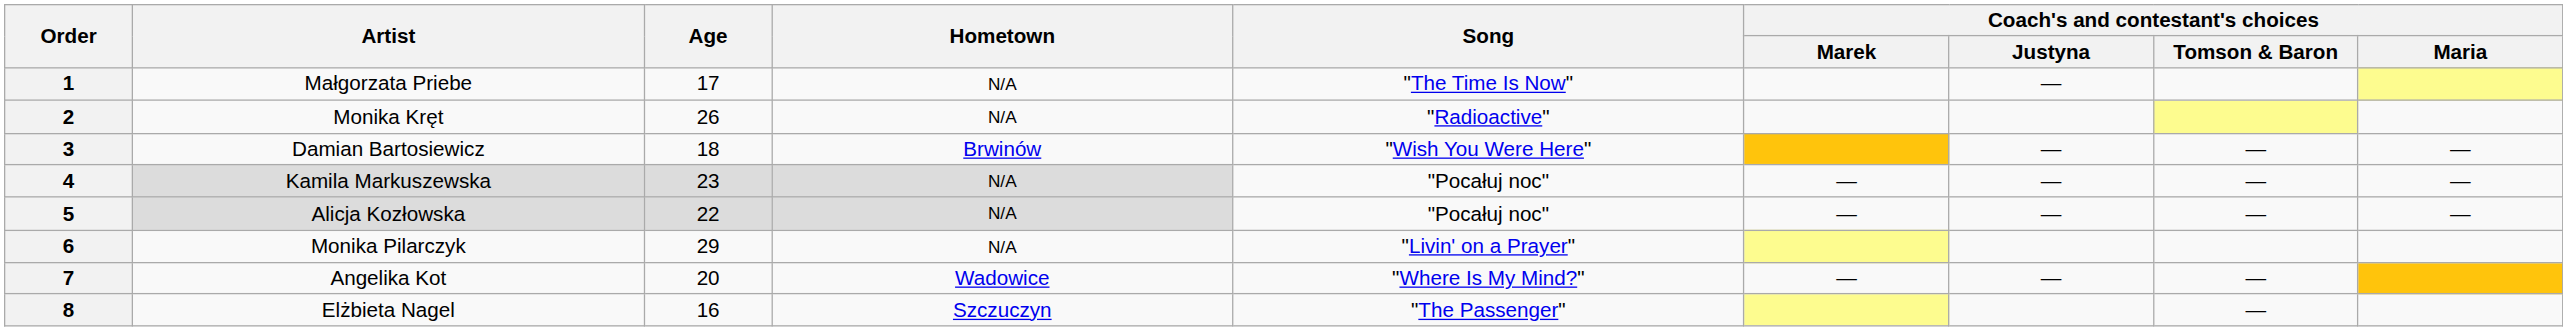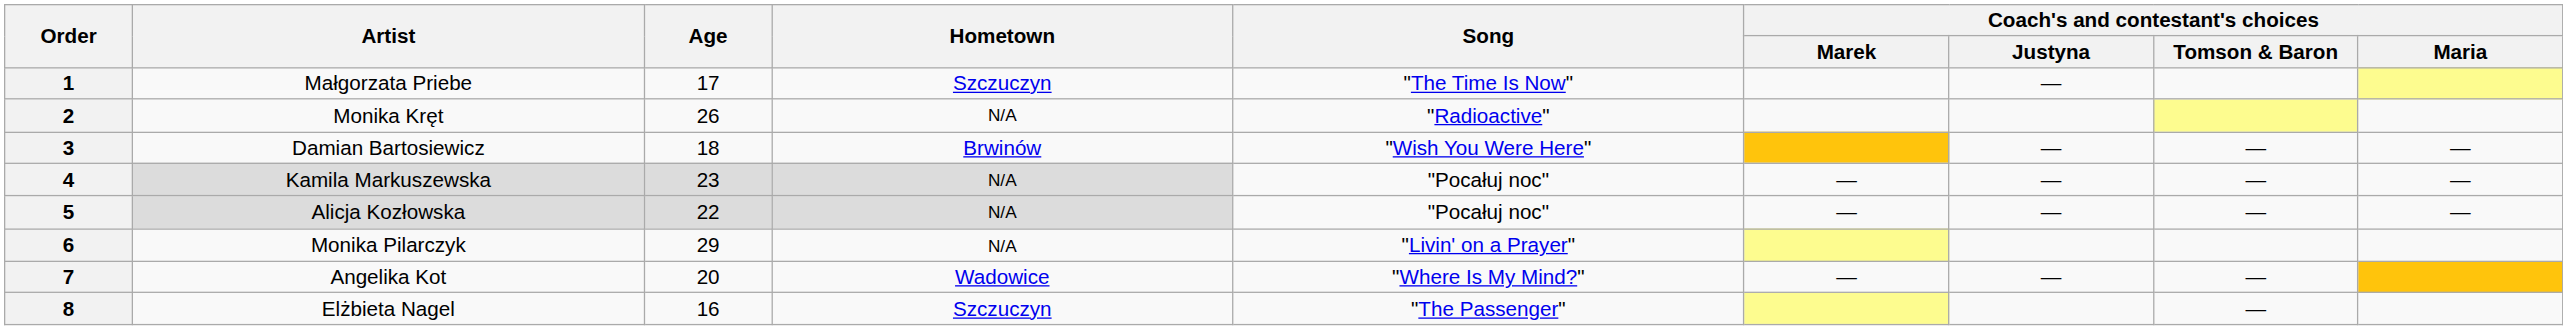 <table class="wikitable" style="text-align:center; line-height:17px; width:100%;">
 <tr>
 <th width="5%" rowspan="2" scope="col">Order</th>
 <th scope="col" rowspan="2" width="20%">Artist</th>
 <th width="5%" rowspan="2" scope="col">Age</th>
 <th scope="col" rowspan="2" width="18%">Hometown</th>
 <th scope="col" rowspan="2" width="20%">Song</th>
 <th scope="col" colspan="4" width="32%">Coach's and contestant's choices</th>
 </tr>
 <tr>
 <th width="8%">Marek</th>
 <th width="8%">Justyna</th>
 <th width="8%">Tomson & Baron</th>
 <th width="8%">Maria</th>
 </tr>
 <tr>
 <th>1</th>
 <td>Małgorzata Priebe</td>
 <td>17</td>
-<td><small>N/A</small></td>
+<td><a href='#'>Szczuczyn</a></td>
 <td>"<a href='#'>The Time Is Now</a>"</td>
 <td><strong></strong></td>
 <td>—</td>
 <td><strong></strong></td>
 <td style="background:#fdfc8f;"><strong></strong></td>
 </tr>
 <tr>
 <th>2</th>
 <td>Monika Kręt</td>
 <td>26</td>
 <td><small>N/A</small></td>
 <td>"<a href='#'>Radioactive</a>"</td>
 <td><strong></strong></td>
 <td><strong></strong></td>
 <td style="background:#fdfc8f;"><strong></strong></td>
 <td><strong></strong></td>
 </tr>
 <tr>
 <th>3</th>
 <td>Damian Bartosiewicz</td>
 <td>18</td>
 <td><a href='#'>Brwinów</a></td>
 <td>"<a href='#'>Wish You Were Here</a>"</td>
 <td style="background-color:#FFC40C;"><strong></strong></td>
 <td>—</td>
 <td>—</td>
 <td>—</td>
 </tr>
 <tr>
 <th>4</th>
 <td style="background:#DCDCDC;">Kamila Markuszewska</td>
 <td style="background:#DCDCDC;">23</td>
 <td style="background:#DCDCDC;"><small>N/A</small></td>
 <td>"Pocałuj noc"</td>
 <td>—</td>
 <td>—</td>
 <td>—</td>
 <td>—</td>
 </tr>
 <tr>
 <th>5</th>
 <td style="background:#DCDCDC;">Alicja Kozłowska</td>
 <td style="background:#DCDCDC;">22</td>
 <td style="background:#DCDCDC;"><small>N/A</small></td>
 <td>"Pocałuj noc"</td>
 <td>—</td>
 <td>—</td>
 <td>—</td>
 <td>—</td>
 </tr>
 <tr>
 <th>6</th>
 <td>Monika Pilarczyk</td>
 <td>29</td>
 <td><small>N/A</small></td>
 <td>"<a href='#'>Livin' on a Prayer</a>"</td>
 <td style="background:#fdfc8f;"><strong></strong></td>
 <td><strong></strong></td>
 <td><strong></strong></td>
 <td><strong></strong></td>
 </tr>
 <tr>
 <th>7</th>
 <td>Angelika Kot</td>
 <td>20</td>
 <td><a href='#'>Wadowice</a></td>
 <td>"<a href='#'>Where Is My Mind?</a>"</td>
 <td>—</td>
 <td>—</td>
 <td>—</td>
 <td style="background-color:#FFC40C;"><strong></strong></td>
 </tr>
 <tr>
 <th>8</th>
 <td>Elżbieta Nagel</td>
 <td>16</td>
 <td><a href='#'>Szczuczyn</a></td>
 <td>"<a href='#'>The Passenger</a>"</td>
 <td style="background:#fdfc8f;"><strong></strong></td>
 <td><strong></strong></td>
 <td>—</td>
 <td><strong></strong></td>
 </tr>
 </table>
